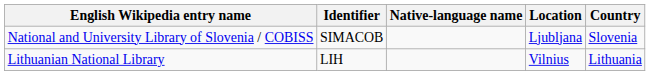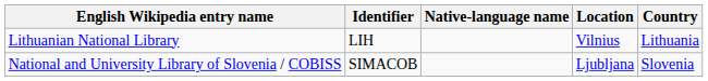 <table class="wikitable sortable">
 <tr>
 <th>English Wikipedia entry name</th>
 <th>Identifier</th>
 <th>Native-language name</th>
 <th>Location</th>
 <th>Country</th>
 </tr>
 <tr>
+<td><a href='#'>Lithuanian National Library</a></td>
+<td>LIH</td>
+<td></td>
+<td><a href='#'>Vilnius</a></td>
+<td><a href='#'>Lithuania</a></td>
+</tr>
+<tr>
 <td><a href='#'>National and University Library of Slovenia</a> / <a href='#'>COBISS</a></td>
 <td>SIMACOB</td>
 <td></td>
 <td><a href='#'>Ljubljana</a></td>
 <td><a href='#'>Slovenia</a></td>
 </tr>
-<tr>
-<td><a href='#'>Lithuanian National Library</a></td>
-<td>LIH</td>
-<td></td>
-<td><a href='#'>Vilnius</a></td>
-<td><a href='#'>Lithuania</a></td>
-</tr>
 </table>
